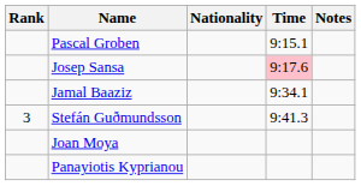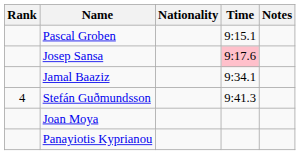 <table class="wikitable sortable" style="text-align:center; font-size:95%">
 <tr>
 <th>Rank</th>
 <th>Name</th>
 <th>Nationality</th>
 <th>Time</th>
 <th>Notes</th>
 </tr>
 <tr>
 <td></td>
 <td align=left><a href='#'>Pascal Groben</a></td>
 <td align=left></td>
 <td>9:15.1</td>
 <td></td>
 </tr>
 <tr>
 <td></td>
 <td align=left><a href='#'>Josep Sansa</a></td>
 <td align=left></td>
 <td style="background: pink;">9:17.6</td>
 <td></td>
 </tr>
 <tr>
 <td></td>
 <td align=left><a href='#'>Jamal Baaziz</a></td>
 <td align=left></td>
 <td>9:34.1</td>
 <td></td>
 </tr>
 <tr>
-<td>3</td>
+<td>4</td>
 <td align=left><a href='#'>Stefán Guðmundsson</a></td>
 <td align=left></td>
 <td>9:41.3</td>
 <td></td>
 </tr>
 <tr>
 <td></td>
 <td align=left><a href='#'>Joan Moya</a></td>
 <td align=left></td>
 <td></td>
 <td></td>
 </tr>
 <tr>
 <td></td>
 <td align=left><a href='#'>Panayiotis Kyprianou</a></td>
 <td align=left></td>
 <td></td>
 <td></td>
 </tr>
 </table>
